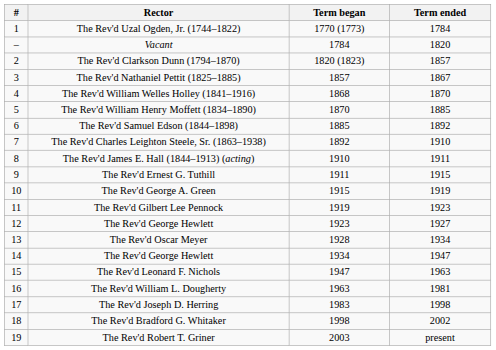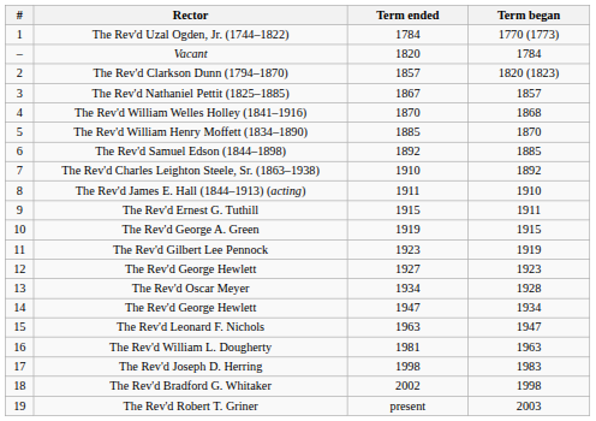 <table class="wikitable" style="text-align:center">
 <tr>
 <th scope="col" style="width:30px;">#</th>
 <th scope="col" style="width:400px;">Rector</th>
+<th scope="col" style="width:150px;">Term ended</th>
 <th scope="col" style="width:150px;">Term began</th>
-<th scope="col" style="width:150px;">Term ended</th>
 </tr>
 <tr>
 <td>1</td>
 <td>The Rev'd Uzal Ogden, Jr. (1744–1822)</td>
+<td>1784</td>
 <td>1770 (1773)</td>
-<td>1784</td>
 </tr>
 <tr>
 <td>–</td>
 <td><em>Vacant</em></td>
+<td>1820</td>
 <td>1784</td>
-<td>1820</td>
 </tr>
 <tr>
 <td>2</td>
 <td>The Rev'd Clarkson Dunn (1794–1870)</td>
+<td>1857</td>
 <td>1820 (1823)</td>
-<td>1857</td>
 </tr>
 <tr>
 <td>3</td>
 <td>The Rev'd Nathaniel Pettit (1825–1885)</td>
+<td>1867</td>
 <td>1857</td>
-<td>1867</td>
 </tr>
 <tr>
 <td>4</td>
 <td>The Rev'd William Welles Holley (1841–1916)</td>
+<td>1870</td>
 <td>1868</td>
-<td>1870</td>
 </tr>
 <tr>
 <td>5</td>
 <td>The Rev'd William Henry Moffett (1834–1890)</td>
+<td>1885</td>
 <td>1870</td>
-<td>1885</td>
 </tr>
 <tr>
 <td>6</td>
 <td>The Rev'd Samuel Edson (1844–1898)</td>
+<td>1892</td>
 <td>1885</td>
-<td>1892</td>
 </tr>
 <tr>
 <td>7</td>
 <td>The Rev'd Charles Leighton Steele, Sr. (1863–1938)</td>
+<td>1910</td>
 <td>1892</td>
-<td>1910</td>
 </tr>
 <tr>
 <td>8</td>
 <td>The Rev'd James E. Hall (1844–1913) (<em>acting</em>)</td>
+<td>1911</td>
 <td>1910</td>
-<td>1911</td>
 </tr>
 <tr>
 <td>9</td>
 <td>The Rev'd Ernest G. Tuthill</td>
+<td>1915</td>
 <td>1911</td>
-<td>1915</td>
 </tr>
 <tr>
 <td>10</td>
 <td>The Rev'd George A. Green</td>
+<td>1919</td>
 <td>1915</td>
-<td>1919</td>
 </tr>
 <tr>
 <td>11</td>
 <td>The Rev'd Gilbert Lee Pennock</td>
+<td>1923</td>
 <td>1919</td>
-<td>1923</td>
 </tr>
 <tr>
 <td>12</td>
 <td>The Rev'd George Hewlett</td>
+<td>1927</td>
 <td>1923</td>
-<td>1927</td>
 </tr>
 <tr>
 <td>13</td>
 <td>The Rev'd Oscar Meyer</td>
+<td>1934</td>
 <td>1928</td>
-<td>1934</td>
 </tr>
 <tr>
 <td>14</td>
 <td>The Rev'd George Hewlett</td>
+<td>1947</td>
 <td>1934</td>
-<td>1947</td>
 </tr>
 <tr>
 <td>15</td>
 <td>The Rev'd Leonard F. Nichols</td>
+<td>1963</td>
 <td>1947</td>
-<td>1963</td>
 </tr>
 <tr>
 <td>16</td>
 <td>The Rev'd William L. Dougherty</td>
+<td>1981</td>
 <td>1963</td>
-<td>1981</td>
 </tr>
 <tr>
 <td>17</td>
 <td>The Rev'd Joseph D. Herring</td>
+<td>1998</td>
 <td>1983</td>
-<td>1998</td>
 </tr>
 <tr>
 <td>18</td>
 <td>The Rev'd Bradford G. Whitaker</td>
+<td>2002</td>
 <td>1998</td>
-<td>2002</td>
 </tr>
 <tr>
 <td>19</td>
 <td>The Rev'd Robert T. Griner</td>
+<td>present</td>
 <td>2003</td>
-<td>present</td>
 </tr>
 </table>
